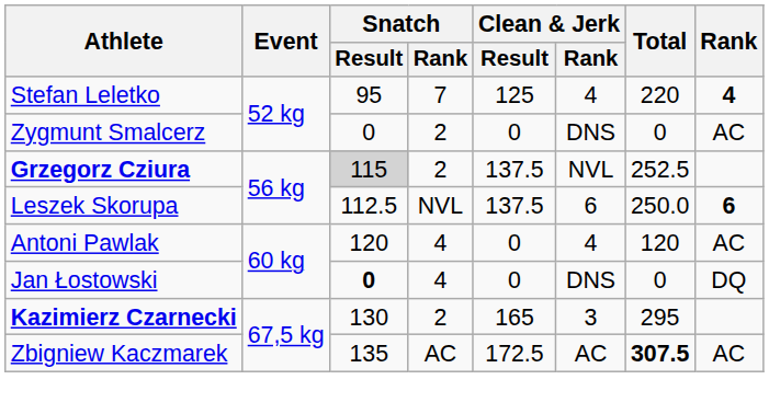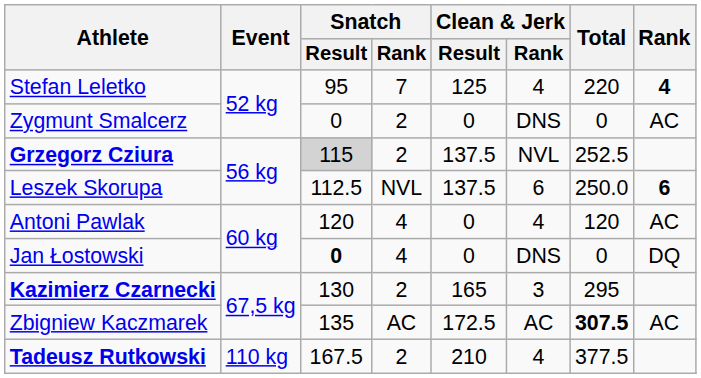 <table class="wikitable" style="font-size:90%">
 <tr>
 <th rowspan="2">Athlete</th>
 <th rowspan="2">Event</th>
 <th colspan="2">Snatch</th>
 <th colspan="2">Clean & Jerk</th>
 <th rowspan="2">Total</th>
 <th rowspan="2">Rank</th>
 </tr>
 <tr style="font-size:95%">
 <th>Result</th>
 <th>Rank</th>
 <th>Result</th>
 <th>Rank</th>
 </tr>
 <tr align=center>
 <td align=left><a href='#'>Stefan Leletko</a></td>
 <td style="text-align:left;" rowspan="2"><a href='#'>52 kg</a></td>
 <td>95</td>
 <td>7</td>
 <td>125</td>
 <td>4</td>
 <td>220</td>
 <td><strong>4</strong></td>
 </tr>
 <tr align=center>
 <td align=left><a href='#'>Zygmunt Smalcerz</a></td>
 <td>0</td>
 <td>2</td>
 <td>0</td>
 <td>DNS</td>
 <td>0</td>
 <td>AC</td>
 </tr>
 <tr align=center>
 <td align=left><strong><a href='#'>Grzegorz Cziura</a></strong></td>
 <td style="text-align:left;" rowspan="2"><a href='#'>56 kg</a></td>
 <td style="background: lightgrey;">115</td>
 <td>2</td>
 <td>137.5</td>
 <td>NVL</td>
 <td>252.5</td>
 <td></td>
 </tr>
 <tr align=center>
 <td align=left><a href='#'>Leszek Skorupa</a></td>
 <td>112.5</td>
 <td>NVL</td>
 <td>137.5</td>
 <td>6</td>
 <td>250.0</td>
 <td><strong>6</strong></td>
 </tr>
 <tr align=center>
 <td align=left><a href='#'>Antoni Pawlak</a></td>
 <td style="text-align:left;" rowspan="2"><a href='#'>60 kg</a></td>
 <td>120</td>
 <td>4</td>
 <td>0</td>
 <td>4</td>
 <td>120</td>
 <td>AC</td>
 </tr>
 <tr align=center>
 <td align=left><a href='#'>Jan Łostowski</a></td>
 <td><strong>0</strong></td>
 <td>4</td>
 <td>0</td>
 <td>DNS</td>
 <td>0</td>
 <td>DQ</td>
 </tr>
 <tr align=center>
 <td align=left><strong><a href='#'>Kazimierz Czarnecki</a></strong></td>
 <td style="text-align:left;" rowspan="2"><a href='#'>67,5 kg</a></td>
 <td>130</td>
 <td>2</td>
 <td>165</td>
 <td>3</td>
 <td>295</td>
 <td></td>
 </tr>
 <tr align=center>
 <td align=left><a href='#'>Zbigniew Kaczmarek</a></td>
 <td>135</td>
 <td>AC</td>
 <td>172.5</td>
 <td>AC</td>
 <td><strong>307.5</strong></td>
 <td>AC</td>
 </tr>
+<tr align=center>
+<td align=left><strong><a href='#'>Tadeusz Rutkowski</a></strong></td>
+<td style="text-align:left;" rowspan="1"><a href='#'>110 kg</a></td>
+<td>167.5</td>
+<td>2</td>
+<td>210</td>
+<td>4</td>
+<td>377.5</td>
+<td></td>
+</tr>
 </table>
